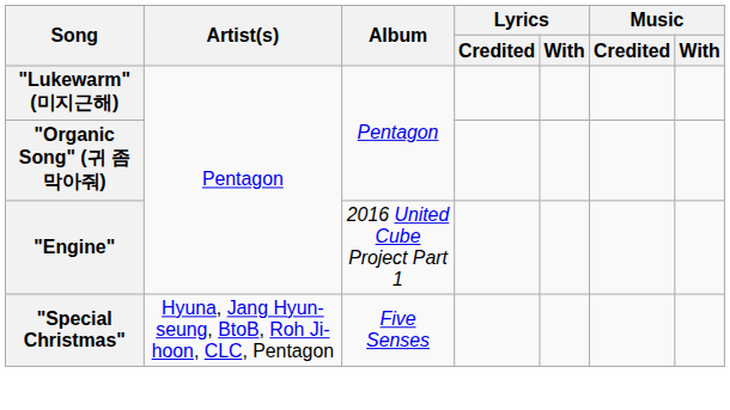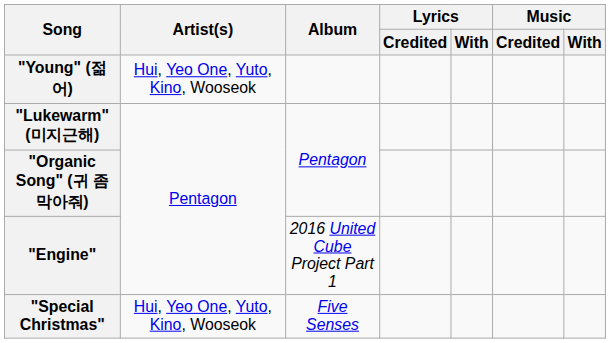 <table class="wikitable plainrowheaders" style="text-align:center">
 <tr>
 <th rowspan="2">Song</th>
 <th rowspan="2" style="width:10em;">Artist(s)</th>
 <th rowspan="2">Album</th>
 <th colspan="2">Lyrics</th>
 <th colspan="2">Music</th>
 </tr>
 <tr>
 <th>Credited</th>
 <th>With</th>
 <th>Credited</th>
 <th>With</th>
+</tr>
+<tr>
+<th scope="row">"Young" (젊어)<br></th>
+<td><a href='#'>Hui</a>, <a href='#'>Yeo One</a>, <a href='#'>Yuto</a>, <a href='#'>Kino</a>, Wooseok</td>
+<td></td>
+<td></td>
+<td></td>
+<td></td>
+<td></td>
 </tr>
 <tr>
 <th scope="row">"Lukewarm" (미지근해)</th>
 <td rowspan="3"><a href='#'>Pentagon</a></td>
 <td rowspan="2"><em><a href='#'>Pentagon</a></em></td>
 <td></td>
 <td></td>
 <td></td>
 <td></td>
 </tr>
 <tr>
 <th scope="row">"Organic Song" (귀 좀 막아줘)<br></th>
 <td></td>
 <td></td>
 <td></td>
 <td></td>
 </tr>
 <tr>
 <th scope="row">"Engine"</th>
 <td><em>2016 <a href='#'>United Cube</a> Project Part 1</em></td>
 <td></td>
 <td></td>
 <td></td>
 <td></td>
 </tr>
 <tr>
 <th scope="row">"Special Christmas"</th>
-<td><a href='#'>Hyuna</a>, <a href='#'>Jang Hyun-seung</a>, <a href='#'>BtoB</a>, <a href='#'>Roh Ji-hoon</a>, <a href='#'>CLC</a>, Pentagon</td>
+<td><a href='#'>Hui</a>, <a href='#'>Yeo One</a>, <a href='#'>Yuto</a>, <a href='#'>Kino</a>, Wooseok</td>
 <td><em><a href='#'>Five Senses</a></em></td>
 <td></td>
 <td></td>
 <td></td>
 <td></td>
 </tr>
 </table>
